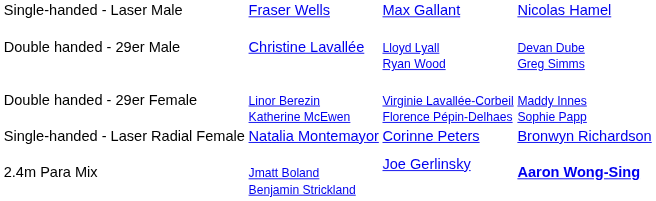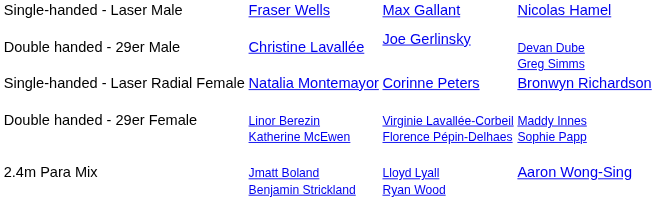 <table>
 <tr>
 <td>Single-handed - Laser Male</td>
 <td><a href='#'>Fraser Wells</a><br> </td>
 <td><a href='#'>Max Gallant</a><br> </td>
 <td><a href='#'>Nicolas Hamel</a><br> </td>
 </tr>
 <tr>
 <td>Double handed - 29er Male </td>
 <td><a href='#'>Christine Lavallée</a><br></td>
-<td><br><small><a href='#'>Lloyd Lyall</a><br><a href='#'>Ryan Wood</a> </small></td>
+<td><a href='#'>Joe Gerlinsky</a><br><br><small> </small></td>
 <td><br><small><a href='#'>Devan Dube</a><br><a href='#'>Greg Simms</a></small></td>
+</tr>
+<tr>
+<td>Single-handed - Laser Radial Female</td>
+<td><a href='#'>Natalia Montemayor</a><br></td>
+<td><a href='#'>Corinne Peters</a><br></td>
+<td><a href='#'>Bronwyn Richardson</a> <br></td>
 </tr>
 <tr>
 <td>Double handed - 29er Female</td>
 <td><br><small><a href='#'>Linor Berezin</a><br><a href='#'>Katherine McEwen</a> </small></td>
 <td><br><small><a href='#'>Virginie Lavallée-Corbeil</a><br><a href='#'>Florence Pépin-Delhaes</a> </small></td>
 <td><br><small><a href='#'>Maddy Innes</a><br><a href='#'>Sophie Papp</a> </small><br></td>
 </tr>
 <tr>
-<td>Single-handed - Laser Radial Female</td>
-<td><a href='#'>Natalia Montemayor</a><br></td>
-<td><a href='#'>Corinne Peters</a><br></td>
-<td><a href='#'>Bronwyn Richardson</a> <br></td>
-</tr>
-<tr>
 <td>2.4m Para Mix</td>
 <td><br><small><a href='#'>Jmatt Boland</a><br><a href='#'>Benjamin Strickland</a></small></td>
-<td><a href='#'>Joe Gerlinsky</a><br><br><small> </small></td>
-<td><strong><a href='#'>Aaron Wong-Sing</a><br></strong></td>
+<td><br><small><a href='#'>Lloyd Lyall</a><br><a href='#'>Ryan Wood</a> </small></td>
+<td><a href='#'>Aaron Wong-Sing</a><br></td>
 </tr>
 </table>
